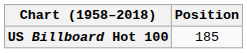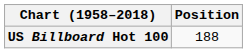 <table class="wikitable plainrowheaders">
 <tr>
 <th>Chart (1958–2018)</th>
 <th>Position</th>
 </tr>
 <tr>
 <th scope="row">US <em>Billboard</em> Hot 100</th>
-<td style="text-align:center;">185</td>
+<td style="text-align:center;">188</td>
 </tr>
 </table>
